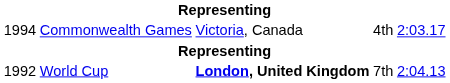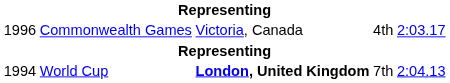 <table>
 <tr>
 <th colspan=6>Representing </th>
 </tr>
 <tr>
-<td>1994</td>
+<td>1996</td>
 <td><a href='#'>Commonwealth Games</a></td>
 <td><a href='#'>Victoria</a>, Canada</td>
 <td>4th</td>
 <td><a href='#'>2:03.17</a></td>
 </tr>
 <tr>
 <th colspan=6>Representing </th>
 </tr>
 <tr>
-<td>1992</td>
+<td>1994</td>
 <td><a href='#'>World Cup</a></td>
 <td><strong><a href='#'>London</a>, United Kingdom</strong></td>
 <td>7th</td>
 <td><a href='#'>2:04.13</a></td>
 </tr>
 </table>
